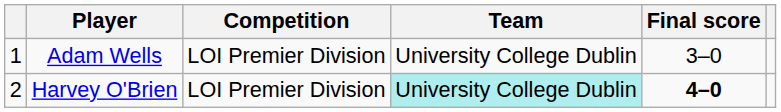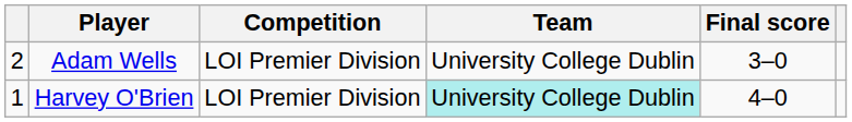 <table class="wikitable" style="text-align:center;">
 <tr>
 <th></th>
 <th>Player</th>
 <th>Competition</th>
 <th>Team</th>
 <th>Final score</th>
 <th></th>
 </tr>
 <tr>
-<td>1</td>
+<td>2</td>
 <td><a href='#'>Adam Wells</a></td>
 <td>LOI Premier Division</td>
 <td>University College Dublin</td>
 <td>3–0</td>
 <td></td>
 </tr>
 <tr>
-<td>2</td>
+<td>1</td>
 <td><a href='#'>Harvey O'Brien</a></td>
 <td>LOI Premier Division</td>
 <td style="background: paleturquoise;">University College Dublin</td>
-<td><strong>4–0</strong></td>
+<td>4–0</td>
 <td></td>
 </tr>
 </table>
